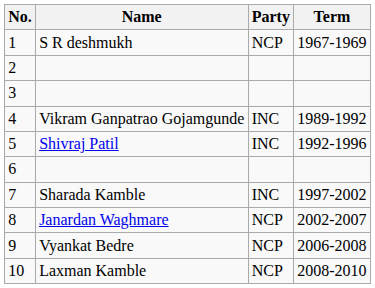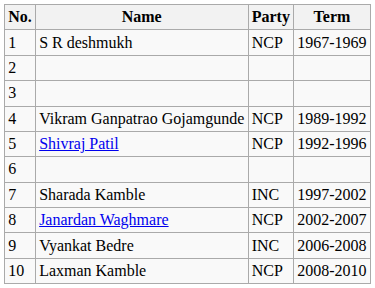 <table class="wikitable">
 <tr>
 <th>No.</th>
 <th>Name</th>
 <th>Party</th>
 <th>Term</th>
 </tr>
 <tr>
 <td>1</td>
 <td>S R deshmukh</td>
 <td>NCP</td>
 <td>1967-1969</td>
 </tr>
 <tr>
 <td>2</td>
 <td></td>
 <td></td>
 <td></td>
 </tr>
 <tr>
 <td>3</td>
 <td></td>
 <td></td>
 <td></td>
 </tr>
 <tr>
 <td>4</td>
 <td>Vikram Ganpatrao Gojamgunde</td>
-<td>INC</td>
+<td>NCP</td>
 <td>1989-1992</td>
 </tr>
 <tr>
 <td>5</td>
 <td><a href='#'>Shivraj Patil</a></td>
-<td>INC</td>
+<td>NCP</td>
 <td>1992-1996</td>
 </tr>
 <tr>
 <td>6</td>
 <td></td>
 <td></td>
 <td></td>
 </tr>
 <tr>
 <td>7</td>
 <td>Sharada Kamble</td>
 <td>INC</td>
 <td>1997-2002</td>
 </tr>
 <tr>
 <td>8</td>
 <td><a href='#'>Janardan Waghmare</a></td>
 <td>NCP</td>
 <td>2002-2007</td>
 </tr>
 <tr>
 <td>9</td>
 <td>Vyankat Bedre</td>
-<td>NCP</td>
+<td>INC</td>
 <td>2006-2008</td>
 </tr>
 <tr>
 <td>10</td>
 <td>Laxman Kamble</td>
 <td>NCP</td>
 <td>2008-2010</td>
 </tr>
 </table>
